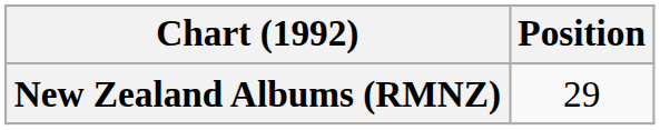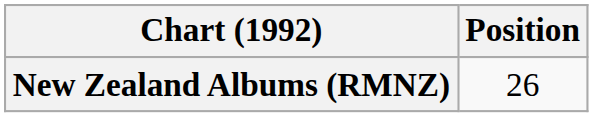 <table class="wikitable plainrowheaders" style="text-align:center">
 <tr>
 <th scope="col">Chart (1992)</th>
 <th scope="col">Position</th>
 </tr>
 <tr>
 <th scope="row">New Zealand Albums (RMNZ)</th>
-<td>29</td>
+<td>26</td>
 </tr>
 </table>
